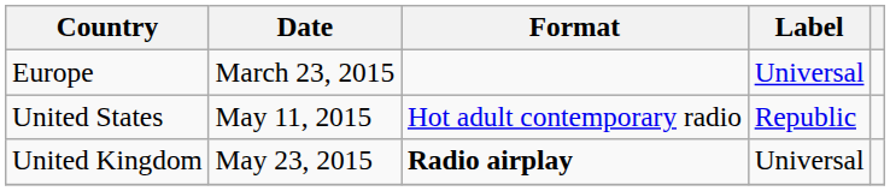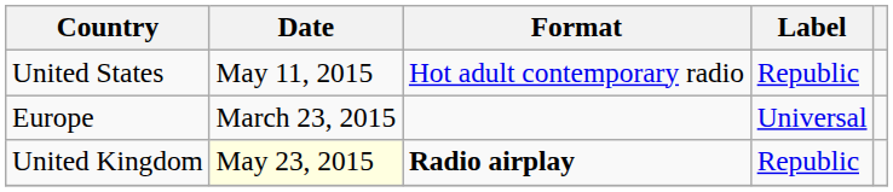 <table class="wikitable plainrowheaders">
 <tr>
 <th>Country</th>
 <th>Date</th>
 <th>Format</th>
 <th>Label</th>
 <th></th>
 </tr>
 <tr>
+<td>United States</td>
+<td>May 11, 2015</td>
+<td><a href='#'>Hot adult contemporary</a> radio</td>
+<td><a href='#'>Republic</a></td>
+<td></td>
+</tr>
+<tr>
 <td>Europe</td>
 <td>March 23, 2015</td>
 <td></td>
 <td><a href='#'>Universal</a></td>
 <td></td>
 </tr>
 <tr>
-<td>United States</td>
-<td>May 11, 2015</td>
-<td><a href='#'>Hot adult contemporary</a> radio</td>
+<td>United Kingdom</td>
+<td style="background: lightyellow;">May 23, 2015</td>
+<td><strong>Radio airplay</strong></td>
 <td><a href='#'>Republic</a></td>
-<td></td>
-</tr>
-<tr>
-<td>United Kingdom</td>
-<td>May 23, 2015</td>
-<td><strong>Radio airplay</strong></td>
-<td>Universal</td>
 <td></td>
 </tr>
 <tr>
 </tr>
 </table>
